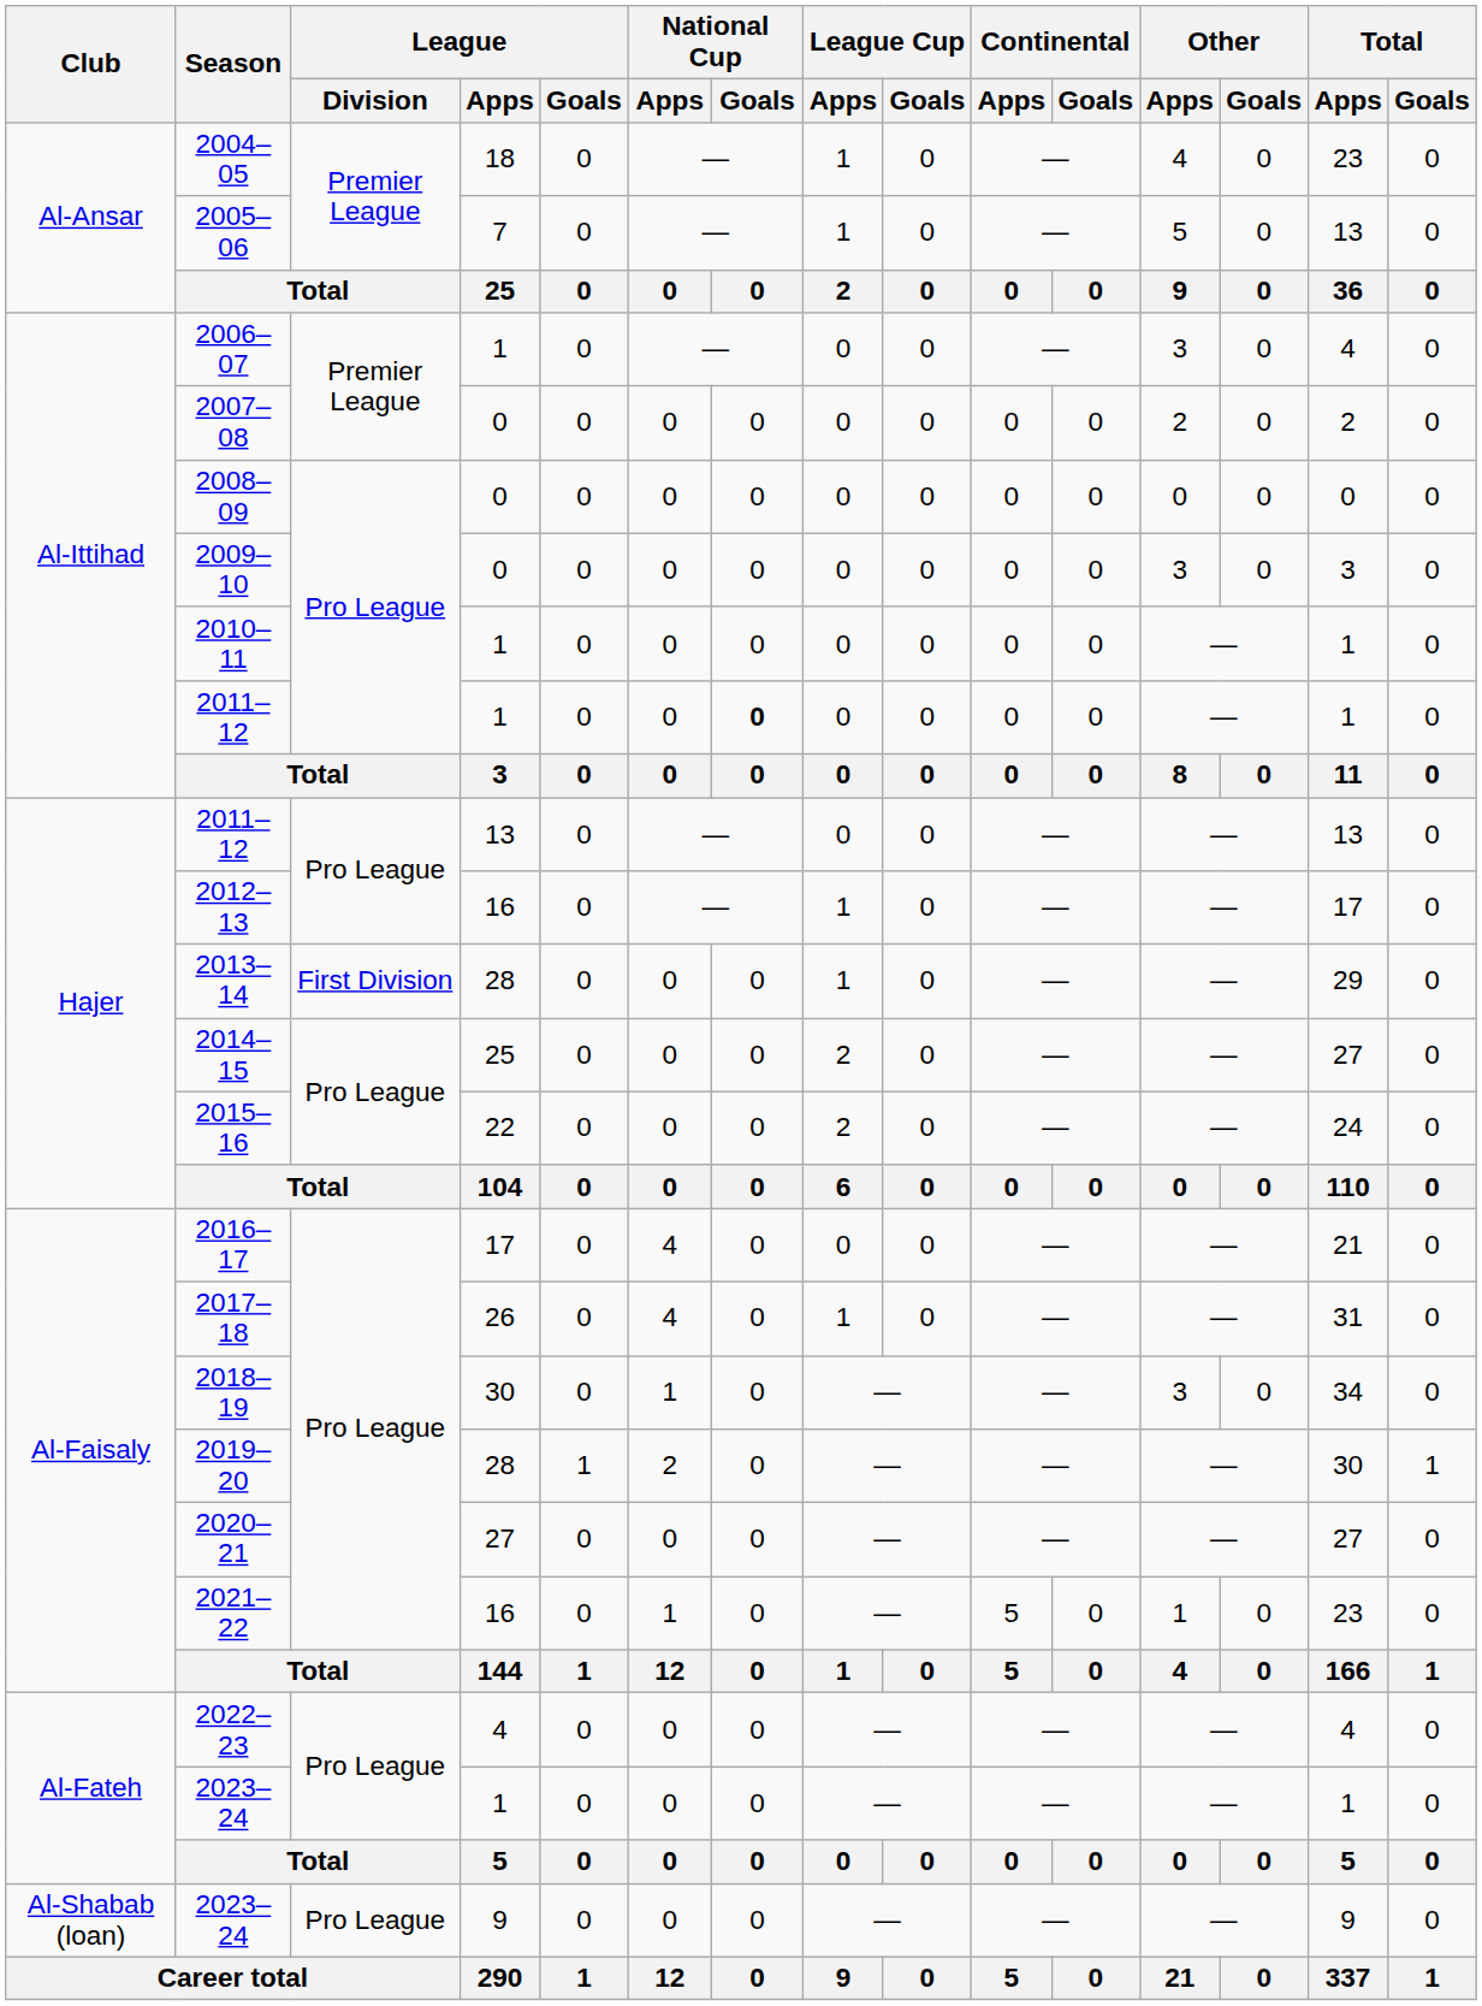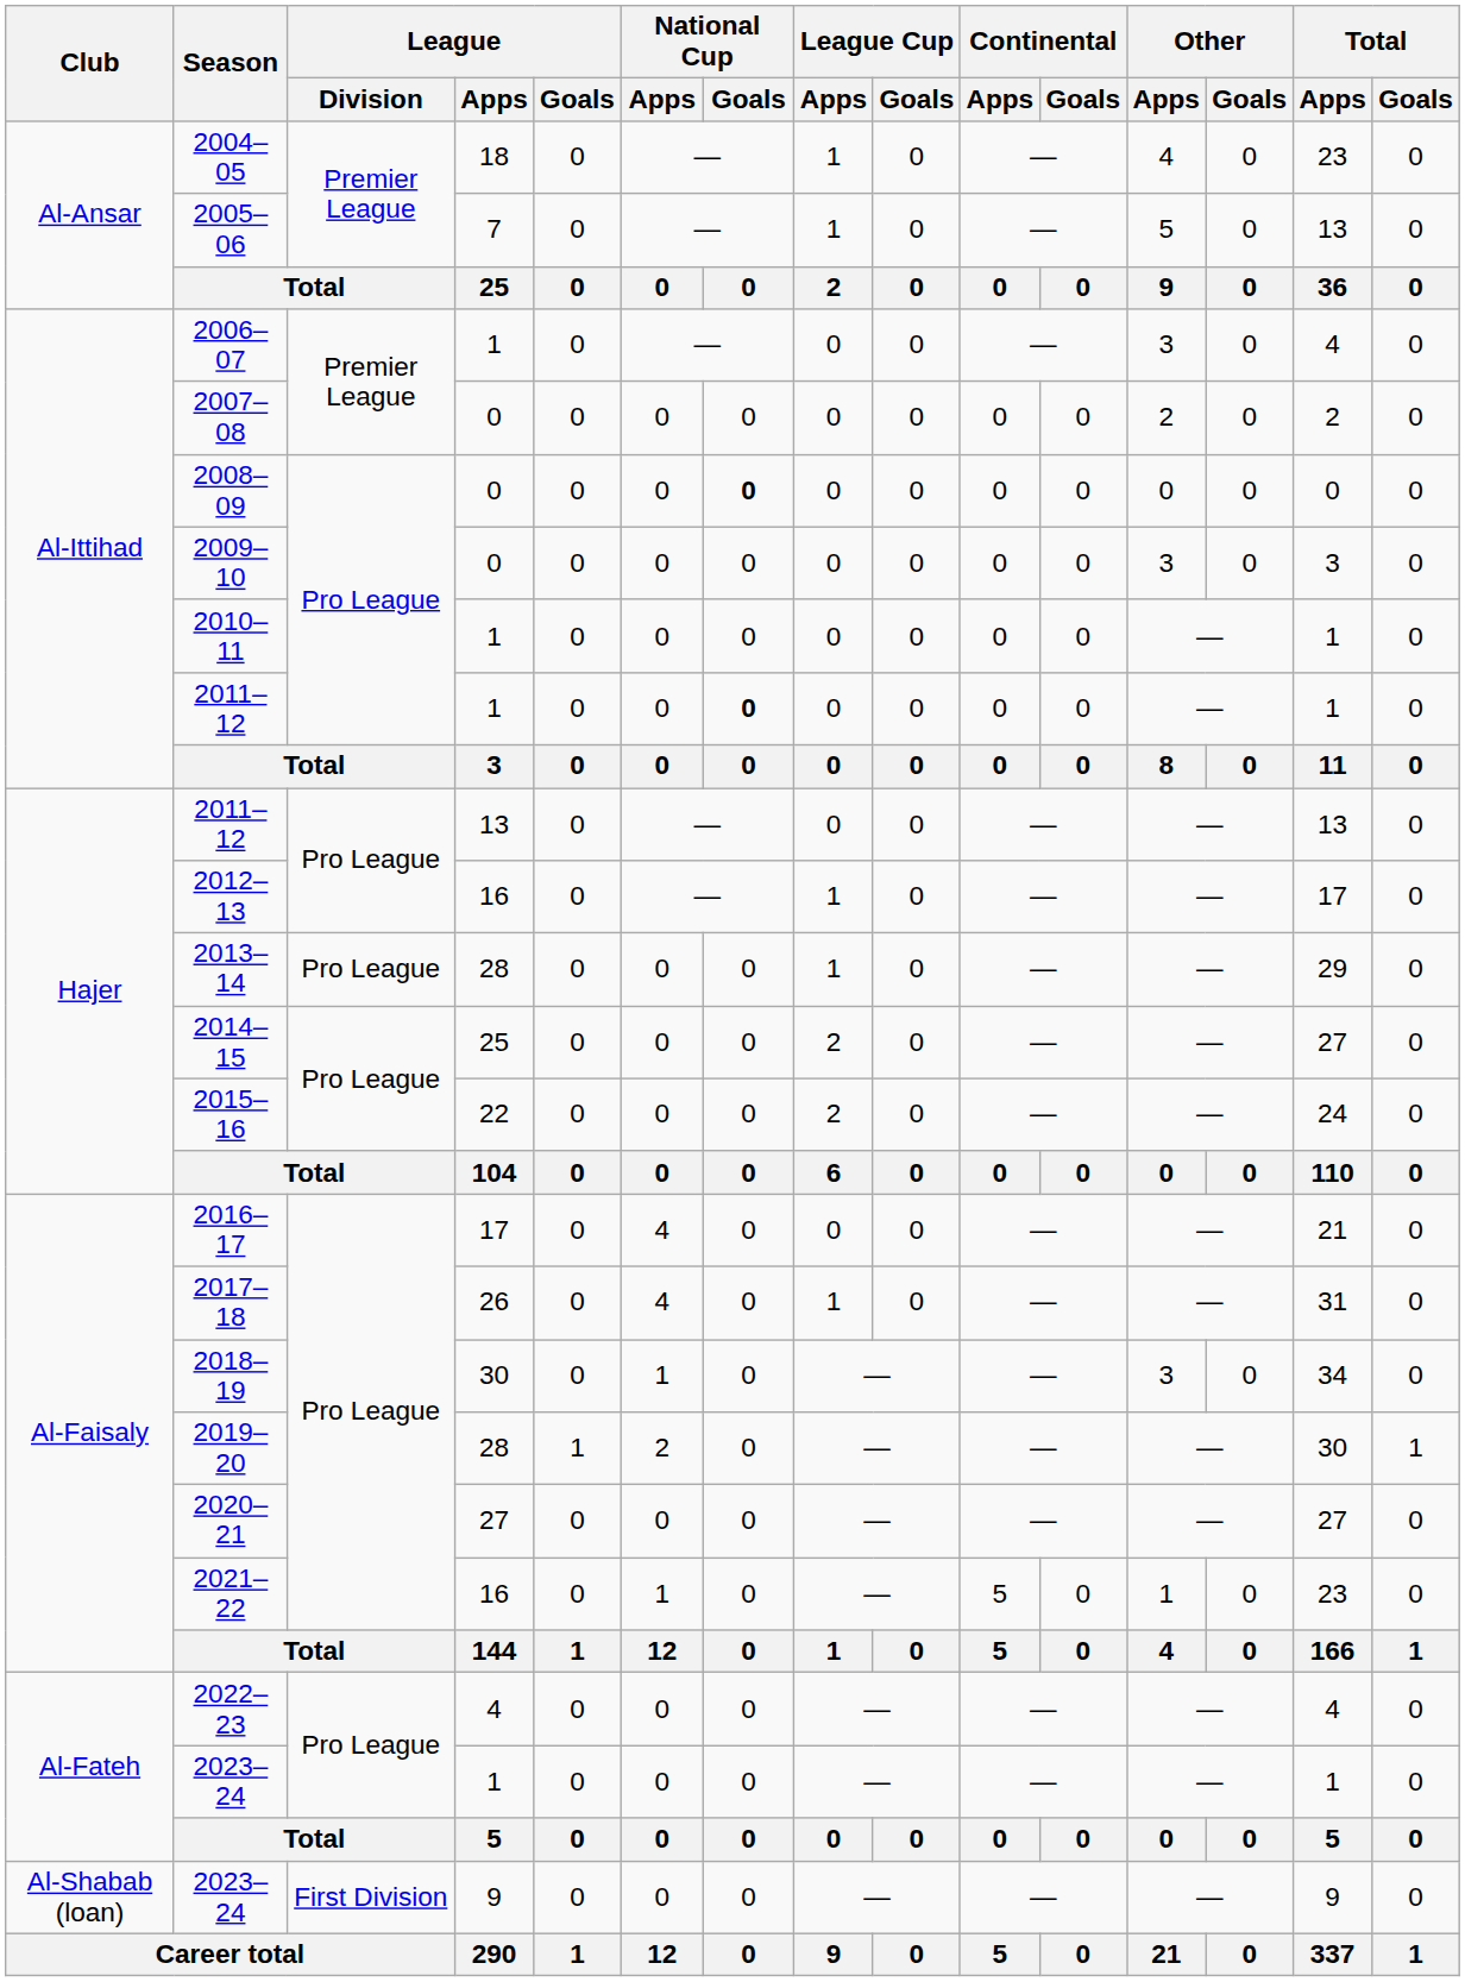 <table class=wikitable style=text-align:center>
 <tr>
 <th rowspan=2>Club</th>
 <th rowspan=2>Season</th>
 <th colspan=3>League</th>
 <th colspan=2>National Cup</th>
 <th colspan=2>League Cup</th>
 <th colspan=2>Continental</th>
 <th colspan=2>Other</th>
 <th colspan=2>Total</th>
 </tr>
 <tr>
 <th>Division</th>
 <th>Apps</th>
 <th>Goals</th>
 <th>Apps</th>
 <th>Goals</th>
 <th>Apps</th>
 <th>Goals</th>
 <th>Apps</th>
 <th>Goals</th>
 <th>Apps</th>
 <th>Goals</th>
 <th>Apps</th>
 <th>Goals</th>
 </tr>
 <tr>
 <td rowspan=3><a href='#'>Al-Ansar</a></td>
 <td><a href='#'>2004–05</a></td>
 <td rowspan=2><a href='#'>Premier League</a></td>
 <td>18</td>
 <td>0</td>
 <td colspan=2>—</td>
 <td>1</td>
 <td>0</td>
 <td colspan=2>—</td>
 <td>4</td>
 <td>0</td>
 <td>23</td>
 <td>0</td>
 </tr>
 <tr>
 <td><a href='#'>2005–06</a></td>
 <td>7</td>
 <td>0</td>
 <td colspan=2>—</td>
 <td>1</td>
 <td>0</td>
 <td colspan=2>—</td>
 <td>5</td>
 <td>0</td>
 <td>13</td>
 <td>0</td>
 </tr>
 <tr>
 <th colspan=2>Total</th>
 <th>25</th>
 <th>0</th>
 <th>0</th>
 <th>0</th>
 <th>2</th>
 <th>0</th>
 <th>0</th>
 <th>0</th>
 <th>9</th>
 <th>0</th>
 <th>36</th>
 <th>0</th>
 </tr>
 <tr>
 <td rowspan=7><a href='#'>Al-Ittihad</a></td>
 <td><a href='#'>2006–07</a></td>
 <td rowspan=2>Premier League</td>
 <td>1</td>
 <td>0</td>
 <td colspan=2>—</td>
 <td>0</td>
 <td>0</td>
 <td colspan=2>—</td>
 <td>3</td>
 <td>0</td>
 <td>4</td>
 <td>0</td>
 </tr>
 <tr>
 <td><a href='#'>2007–08</a></td>
 <td>0</td>
 <td>0</td>
 <td>0</td>
 <td>0</td>
 <td>0</td>
 <td>0</td>
 <td>0</td>
 <td>0</td>
 <td>2</td>
 <td>0</td>
 <td>2</td>
 <td>0</td>
 </tr>
 <tr>
 <td><a href='#'>2008–09</a></td>
 <td rowspan=4><a href='#'>Pro League</a></td>
 <td>0</td>
 <td>0</td>
 <td>0</td>
-<td>0</td>
+<td><strong>0</strong></td>
 <td>0</td>
 <td>0</td>
 <td>0</td>
 <td>0</td>
 <td>0</td>
 <td>0</td>
 <td>0</td>
 <td>0</td>
 </tr>
 <tr>
 <td><a href='#'>2009–10</a></td>
 <td>0</td>
 <td>0</td>
 <td>0</td>
 <td>0</td>
 <td>0</td>
 <td>0</td>
 <td>0</td>
 <td>0</td>
 <td>3</td>
 <td>0</td>
 <td>3</td>
 <td>0</td>
 </tr>
 <tr>
 <td><a href='#'>2010–11</a></td>
 <td>1</td>
 <td>0</td>
 <td>0</td>
 <td>0</td>
 <td>0</td>
 <td>0</td>
 <td>0</td>
 <td>0</td>
 <td colspan=2>—</td>
 <td>1</td>
 <td>0</td>
 </tr>
 <tr>
 <td><a href='#'>2011–12</a></td>
 <td>1</td>
 <td>0</td>
 <td>0</td>
 <td><strong>0</strong></td>
 <td>0</td>
 <td>0</td>
 <td>0</td>
 <td>0</td>
 <td colspan=2>—</td>
 <td>1</td>
 <td>0</td>
 </tr>
 <tr>
 <th colspan=2>Total</th>
 <th>3</th>
 <th>0</th>
 <th>0</th>
 <th>0</th>
 <th>0</th>
 <th>0</th>
 <th>0</th>
 <th>0</th>
 <th>8</th>
 <th>0</th>
 <th>11</th>
 <th>0</th>
 </tr>
 <tr>
 <td rowspan=6><a href='#'>Hajer</a></td>
 <td><a href='#'>2011–12</a></td>
 <td rowspan=2>Pro League</td>
 <td>13</td>
 <td>0</td>
 <td colspan=2>—</td>
 <td>0</td>
 <td>0</td>
 <td colspan=2>—</td>
 <td colspan=2>—</td>
 <td>13</td>
 <td>0</td>
 </tr>
 <tr>
 <td><a href='#'>2012–13</a></td>
 <td>16</td>
 <td>0</td>
 <td colspan=2>—</td>
 <td>1</td>
 <td>0</td>
 <td colspan=2>—</td>
 <td colspan=2>—</td>
 <td>17</td>
 <td>0</td>
 </tr>
 <tr>
 <td><a href='#'>2013–14</a></td>
-<td rowspan=1><a href='#'>First Division</a></td>
+<td rowspan=1>Pro League</td>
 <td>28</td>
 <td>0</td>
 <td>0</td>
 <td>0</td>
 <td>1</td>
 <td>0</td>
 <td colspan=2>—</td>
 <td colspan=2>—</td>
 <td>29</td>
 <td>0</td>
 </tr>
 <tr>
 <td><a href='#'>2014–15</a></td>
 <td rowspan=2>Pro League</td>
 <td>25</td>
 <td>0</td>
 <td>0</td>
 <td>0</td>
 <td>2</td>
 <td>0</td>
 <td colspan=2>—</td>
 <td colspan=2>—</td>
 <td>27</td>
 <td>0</td>
 </tr>
 <tr>
 <td><a href='#'>2015–16</a></td>
 <td>22</td>
 <td>0</td>
 <td>0</td>
 <td>0</td>
 <td>2</td>
 <td>0</td>
 <td colspan=2>—</td>
 <td colspan=2>—</td>
 <td>24</td>
 <td>0</td>
 </tr>
 <tr>
 <th colspan=2>Total</th>
 <th>104</th>
 <th>0</th>
 <th>0</th>
 <th>0</th>
 <th>6</th>
 <th>0</th>
 <th>0</th>
 <th>0</th>
 <th>0</th>
 <th>0</th>
 <th>110</th>
 <th>0</th>
 </tr>
 <tr>
 <td rowspan=7><a href='#'>Al-Faisaly</a></td>
 <td><a href='#'>2016–17</a></td>
 <td rowspan=6>Pro League</td>
 <td>17</td>
 <td>0</td>
 <td>4</td>
 <td>0</td>
 <td>0</td>
 <td>0</td>
 <td colspan=2>—</td>
 <td colspan=2>—</td>
 <td>21</td>
 <td>0</td>
 </tr>
 <tr>
 <td><a href='#'>2017–18</a></td>
 <td>26</td>
 <td>0</td>
 <td>4</td>
 <td>0</td>
 <td>1</td>
 <td>0</td>
 <td colspan=2>—</td>
 <td colspan=2>—</td>
 <td>31</td>
 <td>0</td>
 </tr>
 <tr>
 <td><a href='#'>2018–19</a></td>
 <td>30</td>
 <td>0</td>
 <td>1</td>
 <td>0</td>
 <td colspan=2>—</td>
 <td colspan=2>—</td>
 <td>3</td>
 <td>0</td>
 <td>34</td>
 <td>0</td>
 </tr>
 <tr>
 <td><a href='#'>2019–20</a></td>
 <td>28</td>
 <td>1</td>
 <td>2</td>
 <td>0</td>
 <td colspan=2>—</td>
 <td colspan=2>—</td>
 <td colspan=2>—</td>
 <td>30</td>
 <td>1</td>
 </tr>
 <tr>
 <td><a href='#'>2020–21</a></td>
 <td>27</td>
 <td>0</td>
 <td>0</td>
 <td>0</td>
 <td colspan=2>—</td>
 <td colspan=2>—</td>
 <td colspan=2>—</td>
 <td>27</td>
 <td>0</td>
 </tr>
 <tr>
 <td><a href='#'>2021–22</a></td>
 <td>16</td>
 <td>0</td>
 <td>1</td>
 <td>0</td>
 <td colspan=2>—</td>
 <td>5</td>
 <td>0</td>
 <td>1</td>
 <td>0</td>
 <td>23</td>
 <td>0</td>
 </tr>
 <tr>
 <th colspan=2>Total</th>
 <th>144</th>
 <th>1</th>
 <th>12</th>
 <th>0</th>
 <th>1</th>
 <th>0</th>
 <th>5</th>
 <th>0</th>
 <th>4</th>
 <th>0</th>
 <th>166</th>
 <th>1</th>
 </tr>
 <tr>
 <td rowspan=3><a href='#'>Al-Fateh</a></td>
 <td><a href='#'>2022–23</a></td>
 <td rowspan=2>Pro League</td>
 <td>4</td>
 <td>0</td>
 <td>0</td>
 <td>0</td>
 <td colspan=2>—</td>
 <td colspan=2>—</td>
 <td colspan=2>—</td>
 <td>4</td>
 <td>0</td>
 </tr>
 <tr>
 <td><a href='#'>2023–24</a></td>
 <td>1</td>
 <td>0</td>
 <td>0</td>
 <td>0</td>
 <td colspan=2>—</td>
 <td colspan=2>—</td>
 <td colspan=2>—</td>
 <td>1</td>
 <td>0</td>
 </tr>
 <tr>
 <th colspan=2>Total</th>
 <th>5</th>
 <th>0</th>
 <th>0</th>
 <th>0</th>
 <th>0</th>
 <th>0</th>
 <th>0</th>
 <th>0</th>
 <th>0</th>
 <th>0</th>
 <th>5</th>
 <th>0</th>
 </tr>
 <tr>
 <td rowspan=1><a href='#'>Al-Shabab</a> (loan)</td>
 <td><a href='#'>2023–24</a></td>
-<td rowspan=1>Pro League</td>
+<td rowspan=1><a href='#'>First Division</a></td>
 <td>9</td>
 <td>0</td>
 <td>0</td>
 <td>0</td>
 <td colspan=2>—</td>
 <td colspan=2>—</td>
 <td colspan=2>—</td>
 <td>9</td>
 <td>0</td>
 </tr>
 <tr>
 <th colspan="3">Career total</th>
 <th>290</th>
 <th>1</th>
 <th>12</th>
 <th>0</th>
 <th>9</th>
 <th>0</th>
 <th>5</th>
 <th>0</th>
 <th>21</th>
 <th>0</th>
 <th>337</th>
 <th>1</th>
 </tr>
 </table>
